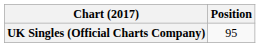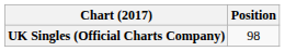 <table class="wikitable plainrowheaders" style="text-align:center">
 <tr>
 <th scope="col">Chart (2017)</th>
 <th scope="col">Position</th>
 </tr>
 <tr>
 <th scope="row">UK Singles (Official Charts Company)</th>
-<td>95</td>
+<td>98</td>
 </tr>
 </table>
